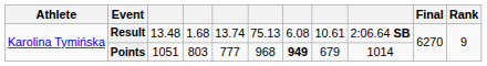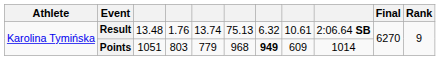 <table class="wikitable" style="font-size:90%">
 <tr>
 <th>Athlete</th>
 <th>Event</th>
 <th></th>
 <th></th>
 <th></th>
 <th></th>
 <th></th>
 <th></th>
 <th></th>
 <th>Final</th>
 <th>Rank</th>
 </tr>
 <tr style=text-align:center>
 <td rowspan=2 style=text-align:left><a href='#'>Karolina Tymińska</a></td>
 <th style="font-size:95%">Result</th>
 <td>13.48</td>
-<td>1.68</td>
+<td>1.76</td>
 <td>13.74</td>
 <td>75.13</td>
-<td>6.08</td>
+<td>6.32</td>
 <td>10.61</td>
 <td>2:06.64 <strong>SB</strong></td>
 <td rowspan=2>6270</td>
 <td rowspan=2>9</td>
 </tr>
 <tr style=text-align:center>
 <th style="font-size:95%">Points</th>
 <td>1051</td>
 <td>803</td>
-<td>777</td>
+<td>779</td>
 <td>968</td>
 <td><strong>949</strong></td>
-<td>679</td>
+<td>609</td>
 <td>1014</td>
 </tr>
 </table>
